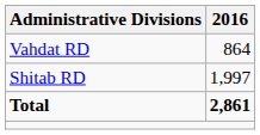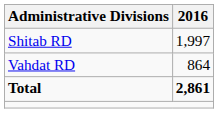 <table class="wikitable">
 <tr>
 <th>Administrative Divisions</th>
 <th>2016</th>
 </tr>
 <tr>
+<td><a href='#'>Shitab RD</a></td>
+<td style="text-align: right;">1,997</td>
+</tr>
+<tr>
 <td><a href='#'>Vahdat RD</a></td>
 <td style="text-align: right;">864</td>
-</tr>
-<tr>
-<td><a href='#'>Shitab RD</a></td>
-<td style="text-align: right;">1,997</td>
 </tr>
 <tr>
 <td><strong>Total</strong></td>
 <td style="text-align: right;"><strong>2,861</strong></td>
 </tr>
 <tr>
 <td colspan=2></td>
 </tr>
 </table>
